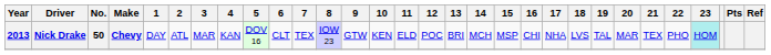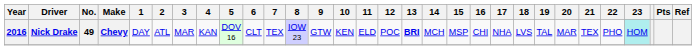 <table class="wikitable" style="text-align:center; font-size:75%">
 <tr>
 <th>Year</th>
 <th>Driver</th>
 <th>No.</th>
 <th>Make</th>
 <th>1</th>
 <th>2</th>
 <th>3</th>
 <th>4</th>
 <th>5</th>
 <th>6</th>
 <th>7</th>
 <th>8</th>
 <th>9</th>
 <th>10</th>
 <th>11</th>
 <th>12</th>
 <th>13</th>
 <th>14</th>
 <th>15</th>
 <th>16</th>
 <th>17</th>
 <th>18</th>
 <th>19</th>
 <th>20</th>
 <th>21</th>
 <th>22</th>
 <th>23</th>
 <th></th>
 <th>Pts</th>
 <th>Ref</th>
 </tr>
 <tr>
-<th><a href='#'>2013</a></th>
+<th><a href='#'>2016</a></th>
 <th><a href='#'>Nick Drake</a></th>
-<th>50</th>
+<th>49</th>
 <th><a href='#'>Chevy</a></th>
 <td><a href='#'>DAY</a></td>
 <td><a href='#'>ATL</a></td>
 <td><a href='#'>MAR</a></td>
 <td><a href='#'>KAN</a></td>
 <td style="background:#DFFFDF;"><a href='#'>DOV</a><br><small>16</small></td>
 <td><a href='#'>CLT</a></td>
 <td><a href='#'>TEX</a></td>
 <td style="background:#CFCFFF;"><a href='#'>IOW</a><br><small>23</small></td>
 <td><a href='#'>GTW</a></td>
 <td><a href='#'>KEN</a></td>
 <td><a href='#'>ELD</a></td>
 <td><a href='#'>POC</a></td>
-<td><a href='#'>BRI</a></td>
+<td><strong><a href='#'>BRI</a></strong></td>
 <td><a href='#'>MCH</a></td>
 <td><a href='#'>MSP</a></td>
 <td><a href='#'>CHI</a></td>
 <td><a href='#'>NHA</a></td>
 <td><a href='#'>LVS</a></td>
 <td><a href='#'>TAL</a></td>
 <td><a href='#'>MAR</a></td>
 <td><a href='#'>TEX</a></td>
 <td><a href='#'>PHO</a></td>
 <td style="background: paleturquoise;"><a href='#'>HOM</a></td>
 <th></th>
 <th></th>
 <th></th>
 </tr>
 <tr>
 </tr>
 </table>
